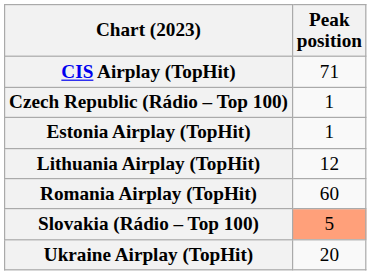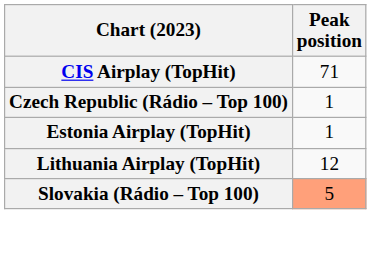 <table class="wikitable sortable plainrowheaders" style="text-align:center">
 <tr>
 <th scope="col">Chart (2023)</th>
 <th scope="col">Peak<br>position</th>
 </tr>
 <tr>
 <th scope="row"><a href='#'>CIS</a> Airplay (TopHit)</th>
 <td>71</td>
 </tr>
 <tr>
 <th scope="row">Czech Republic (Rádio – Top 100)</th>
 <td>1</td>
 </tr>
 <tr>
 <th scope="row">Estonia Airplay (TopHit)</th>
 <td>1</td>
 </tr>
 <tr>
 <th scope="row">Lithuania Airplay (TopHit)</th>
 <td>12</td>
 </tr>
 <tr>
-<th scope="row">Romania Airplay (TopHit)</th>
-<td>60</td>
-</tr>
-<tr>
 <th scope="row">Slovakia (Rádio – Top 100)</th>
 <td style="background: lightsalmon;">5</td>
 </tr>
-<tr>
-<th scope="row">Ukraine Airplay (TopHit)</th>
-<td>20</td>
-</tr>
 </table>
